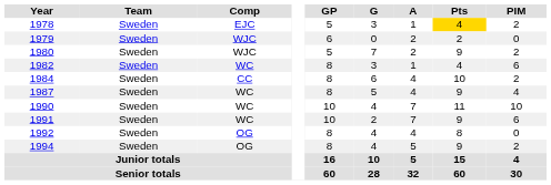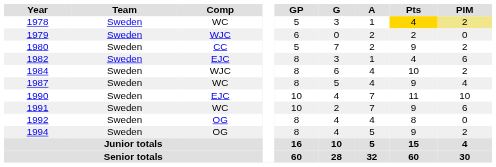 <table border="0" cellpadding="1" cellspacing="0" style="text-align:center; width:50em">
 <tr style="background:#e0e0e0;">
 <th>Year</th>
 <th>Team</th>
 <th>Comp</th>
 <th rowspan="99" style="background:#fff;"> </th>
 <th>GP</th>
 <th>G</th>
 <th>A</th>
 <th>Pts</th>
 <th>PIM</th>
 </tr>
 <tr>
 <td><a href='#'>1978</a></td>
 <td><a href='#'>Sweden</a></td>
-<td><a href='#'>EJC</a></td>
+<td>WC</td>
 <td>5</td>
 <td>3</td>
 <td>1</td>
 <td style="background: gold;">4</td>
-<td>2</td>
+<td style="background: khaki;">2</td>
 </tr>
 <tr bgcolor="#f0f0f0">
 <td><a href='#'>1979</a></td>
 <td><a href='#'>Sweden</a></td>
 <td><a href='#'>WJC</a></td>
 <td>6</td>
 <td>0</td>
 <td>2</td>
 <td>2</td>
 <td>0</td>
 </tr>
 <tr>
 <td><a href='#'>1980</a></td>
 <td>Sweden</td>
-<td>WJC</td>
+<td><a href='#'>CC</a></td>
 <td>5</td>
 <td>7</td>
 <td>2</td>
 <td>9</td>
 <td>2</td>
 </tr>
 <tr bgcolor="#f0f0f0">
 <td><a href='#'>1982</a></td>
 <td><a href='#'>Sweden</a></td>
-<td><a href='#'>WC</a></td>
+<td><a href='#'>EJC</a></td>
 <td>8</td>
 <td>3</td>
 <td>1</td>
 <td>4</td>
 <td>6</td>
 </tr>
 <tr>
 <td><a href='#'>1984</a></td>
 <td>Sweden</td>
-<td><a href='#'>CC</a></td>
+<td>WJC</td>
 <td>8</td>
 <td>6</td>
 <td>4</td>
 <td>10</td>
 <td>2</td>
 </tr>
 <tr bgcolor="#f0f0f0">
 <td><a href='#'>1987</a></td>
 <td>Sweden</td>
 <td>WC</td>
 <td>8</td>
 <td>5</td>
 <td>4</td>
 <td>9</td>
 <td>4</td>
 </tr>
 <tr>
 <td><a href='#'>1990</a></td>
 <td>Sweden</td>
-<td>WC</td>
+<td><a href='#'>EJC</a></td>
 <td>10</td>
 <td>4</td>
 <td>7</td>
 <td>11</td>
 <td>10</td>
 </tr>
 <tr bgcolor="#f0f0f0">
 <td><a href='#'>1991</a></td>
 <td>Sweden</td>
 <td>WC</td>
 <td>10</td>
 <td>2</td>
 <td>7</td>
 <td>9</td>
 <td>6</td>
 </tr>
 <tr>
 <td><a href='#'>1992</a></td>
 <td>Sweden</td>
 <td><a href='#'>OG</a></td>
 <td>8</td>
 <td>4</td>
 <td>4</td>
 <td>8</td>
 <td>0</td>
 </tr>
 <tr bgcolor="#f0f0f0">
 <td><a href='#'>1994</a></td>
 <td>Sweden</td>
 <td>OG</td>
 <td>8</td>
 <td>4</td>
 <td>5</td>
 <td>9</td>
 <td>2</td>
 </tr>
 <tr style="background:#e0e0e0;">
 <th colspan=3>Junior totals</th>
 <th>16</th>
 <th>10</th>
 <th>5</th>
 <th>15</th>
 <th>4</th>
 </tr>
 <tr style="background:#e0e0e0;">
 <th colspan=3>Senior totals</th>
 <th>60</th>
 <th>28</th>
 <th>32</th>
 <th>60</th>
 <th>30</th>
 </tr>
 </table>
